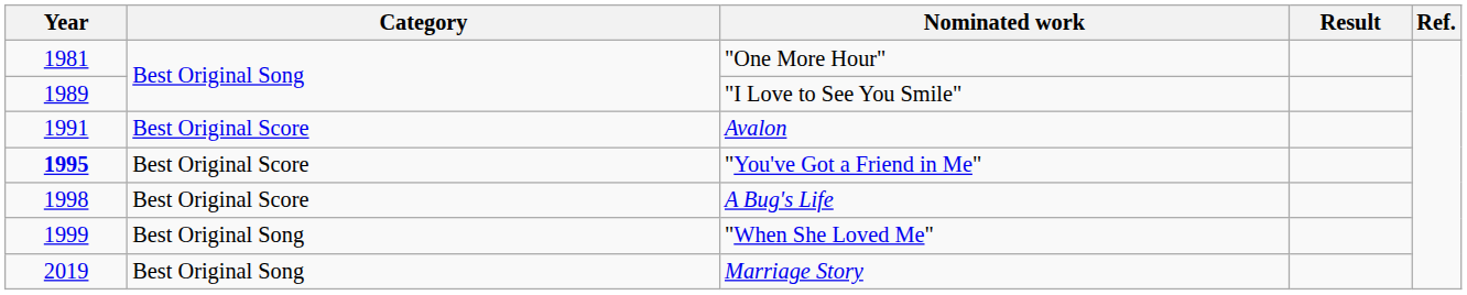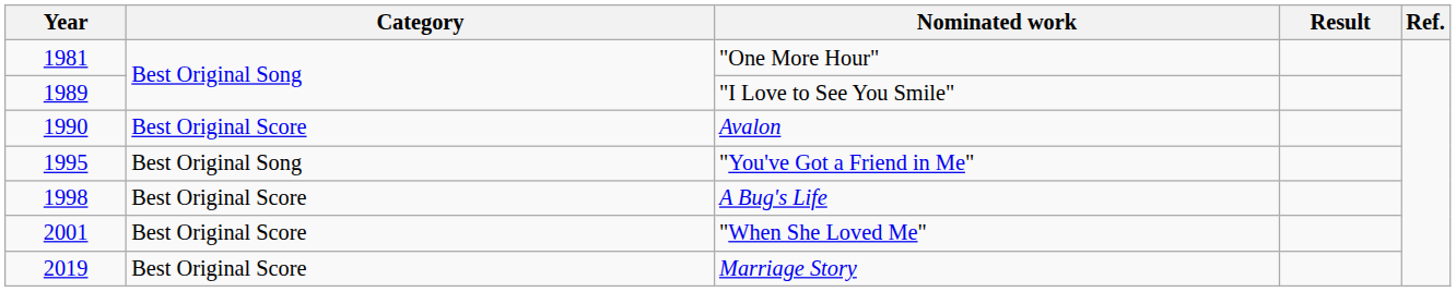 <table class="wikitable">
 <tr>
 <th scope="col" style="width:5em;">Year</th>
 <th scope="col" style="width:26em;">Category</th>
 <th scope="col" style="width:25em;">Nominated work</th>
 <th scope="col" style="width:5em;">Result</th>
 <th>Ref.</th>
 </tr>
 <tr>
 <td style="text-align:center;"><a href='#'>1981</a></td>
 <td rowspan="2"><a href='#'>Best Original Song</a></td>
 <td>"One More Hour" </td>
 <td></td>
 <td align="center" rowspan="7"></td>
 </tr>
 <tr>
 <td style="text-align:center;"><a href='#'>1989</a></td>
 <td>"I Love to See You Smile" </td>
 <td></td>
 </tr>
 <tr>
-<td style="text-align:center;"><a href='#'>1991</a></td>
+<td style="text-align:center;"><a href='#'>1990</a></td>
 <td><a href='#'>Best Original Score</a></td>
 <td><em><a href='#'>Avalon</a></em></td>
 <td></td>
 </tr>
 <tr>
-<td style="text-align:center;"><strong><a href='#'>1995</a></strong></td>
-<td>Best Original Score</td>
+<td style="text-align:center;"><a href='#'>1995</a></td>
+<td>Best Original Song</td>
 <td>"<a href='#'>You've Got a Friend in Me</a>" </td>
 <td></td>
 </tr>
 <tr>
 <td style="text-align:center;"><a href='#'>1998</a></td>
 <td>Best Original Score</td>
 <td><em><a href='#'>A Bug's Life</a></em></td>
 <td></td>
 </tr>
 <tr>
-<td style="text-align:center;"><a href='#'>1999</a></td>
-<td>Best Original Song</td>
+<td style="text-align:center;"><a href='#'>2001</a></td>
+<td>Best Original Score</td>
 <td>"<a href='#'>When She Loved Me</a>" </td>
 <td></td>
 </tr>
 <tr>
 <td style="text-align:center;"><a href='#'>2019</a></td>
-<td>Best Original Song</td>
+<td>Best Original Score</td>
 <td><em><a href='#'>Marriage Story</a></em></td>
 <td></td>
 </tr>
 </table>
